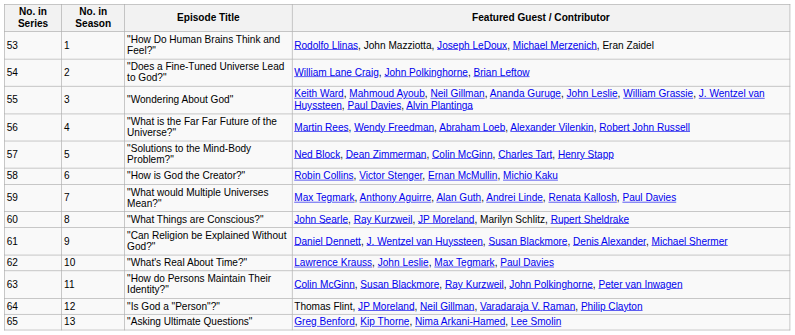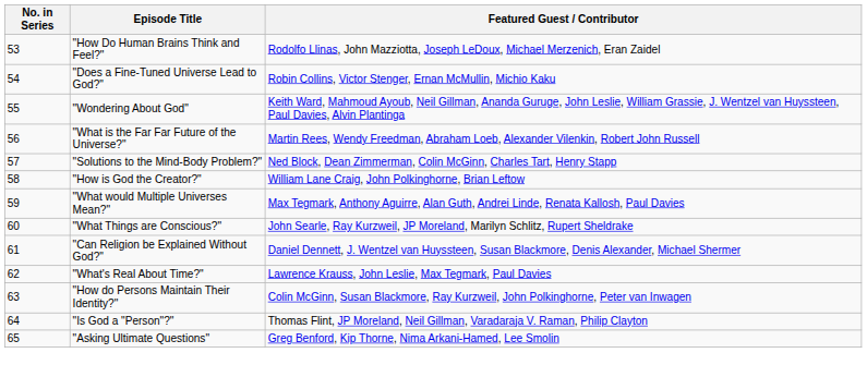 <table class="wikitable">
 <tr>
 <th>No. in Series</th>
-<th>No. in Season</th>
 <th>Episode Title</th>
 <th>Featured Guest / Contributor</th>
 </tr>
 <tr>
 <td>53</td>
-<td>1</td>
 <td>"How Do Human Brains Think and Feel?"</td>
 <td><a href='#'>Rodolfo Llinas</a>, John Mazziotta, <a href='#'>Joseph LeDoux</a>, <a href='#'>Michael Merzenich</a>, Eran Zaidel</td>
 </tr>
 <tr>
 <td>54</td>
-<td>2</td>
 <td>"Does a Fine-Tuned Universe Lead to God?"</td>
-<td><a href='#'>William Lane Craig</a>, <a href='#'>John Polkinghorne</a>, <a href='#'>Brian Leftow</a></td>
+<td><a href='#'>Robin Collins</a>, <a href='#'>Victor Stenger</a>, <a href='#'>Ernan McMullin</a>, <a href='#'>Michio Kaku</a></td>
 </tr>
 <tr>
 <td>55</td>
-<td>3</td>
 <td>"Wondering About God"</td>
 <td><a href='#'>Keith Ward</a>, <a href='#'>Mahmoud Ayoub</a>, <a href='#'>Neil Gillman</a>, <a href='#'>Ananda Guruge</a>, <a href='#'>John Leslie</a>, <a href='#'>William Grassie</a>, <a href='#'>J. Wentzel van Huyssteen</a>, <a href='#'>Paul Davies</a>, <a href='#'>Alvin Plantinga</a></td>
 </tr>
 <tr>
 <td>56</td>
-<td>4</td>
 <td>"What is the Far Far Future of the Universe?"</td>
 <td><a href='#'>Martin Rees</a>, <a href='#'>Wendy Freedman</a>, <a href='#'>Abraham Loeb</a>, <a href='#'>Alexander Vilenkin</a>, <a href='#'>Robert John Russell</a></td>
 </tr>
 <tr>
 <td>57</td>
-<td>5</td>
 <td>"Solutions to the Mind-Body Problem?"</td>
 <td><a href='#'>Ned Block</a>, <a href='#'>Dean Zimmerman</a>, <a href='#'>Colin McGinn</a>, <a href='#'>Charles Tart</a>, <a href='#'>Henry Stapp</a></td>
 </tr>
 <tr>
 <td>58</td>
-<td>6</td>
 <td>"How is God the Creator?"</td>
-<td><a href='#'>Robin Collins</a>, <a href='#'>Victor Stenger</a>, <a href='#'>Ernan McMullin</a>, <a href='#'>Michio Kaku</a></td>
+<td><a href='#'>William Lane Craig</a>, <a href='#'>John Polkinghorne</a>, <a href='#'>Brian Leftow</a></td>
 </tr>
 <tr>
 <td>59</td>
-<td>7</td>
 <td>"What would Multiple Universes Mean?"</td>
 <td><a href='#'>Max Tegmark</a>, <a href='#'>Anthony Aguirre</a>, <a href='#'>Alan Guth</a>, <a href='#'>Andrei Linde</a>, <a href='#'>Renata Kallosh</a>, <a href='#'>Paul Davies</a></td>
 </tr>
 <tr>
 <td>60</td>
-<td>8</td>
 <td>"What Things are Conscious?"</td>
 <td><a href='#'>John Searle</a>, <a href='#'>Ray Kurzweil</a>, <a href='#'>JP Moreland</a>, Marilyn Schlitz, <a href='#'>Rupert Sheldrake</a></td>
 </tr>
 <tr>
 <td>61</td>
-<td>9</td>
 <td>"Can Religion be Explained Without God?"</td>
 <td><a href='#'>Daniel Dennett</a>, <a href='#'>J. Wentzel van Huyssteen</a>, <a href='#'>Susan Blackmore</a>, <a href='#'>Denis Alexander</a>, <a href='#'>Michael Shermer</a></td>
 </tr>
 <tr>
 <td>62</td>
-<td>10</td>
 <td>"What's Real About Time?"</td>
 <td><a href='#'>Lawrence Krauss</a>, <a href='#'>John Leslie</a>, <a href='#'>Max Tegmark</a>, <a href='#'>Paul Davies</a></td>
 </tr>
 <tr>
 <td>63</td>
-<td>11</td>
 <td>"How do Persons Maintain Their Identity?"</td>
 <td><a href='#'>Colin McGinn</a>, <a href='#'>Susan Blackmore</a>, <a href='#'>Ray Kurzweil</a>, <a href='#'>John Polkinghorne</a>, <a href='#'>Peter van Inwagen</a></td>
 </tr>
 <tr>
 <td>64</td>
-<td>12</td>
 <td>"Is God a "Person"?"</td>
 <td>Thomas Flint, <a href='#'>JP Moreland</a>, <a href='#'>Neil Gillman</a>, <a href='#'>Varadaraja V. Raman</a>, <a href='#'>Philip Clayton</a></td>
 </tr>
 <tr>
 <td>65</td>
-<td>13</td>
 <td>"Asking Ultimate Questions"</td>
 <td><a href='#'>Greg Benford</a>, <a href='#'>Kip Thorne</a>, <a href='#'>Nima Arkani-Hamed</a>, <a href='#'>Lee Smolin</a></td>
 </tr>
 </table>
